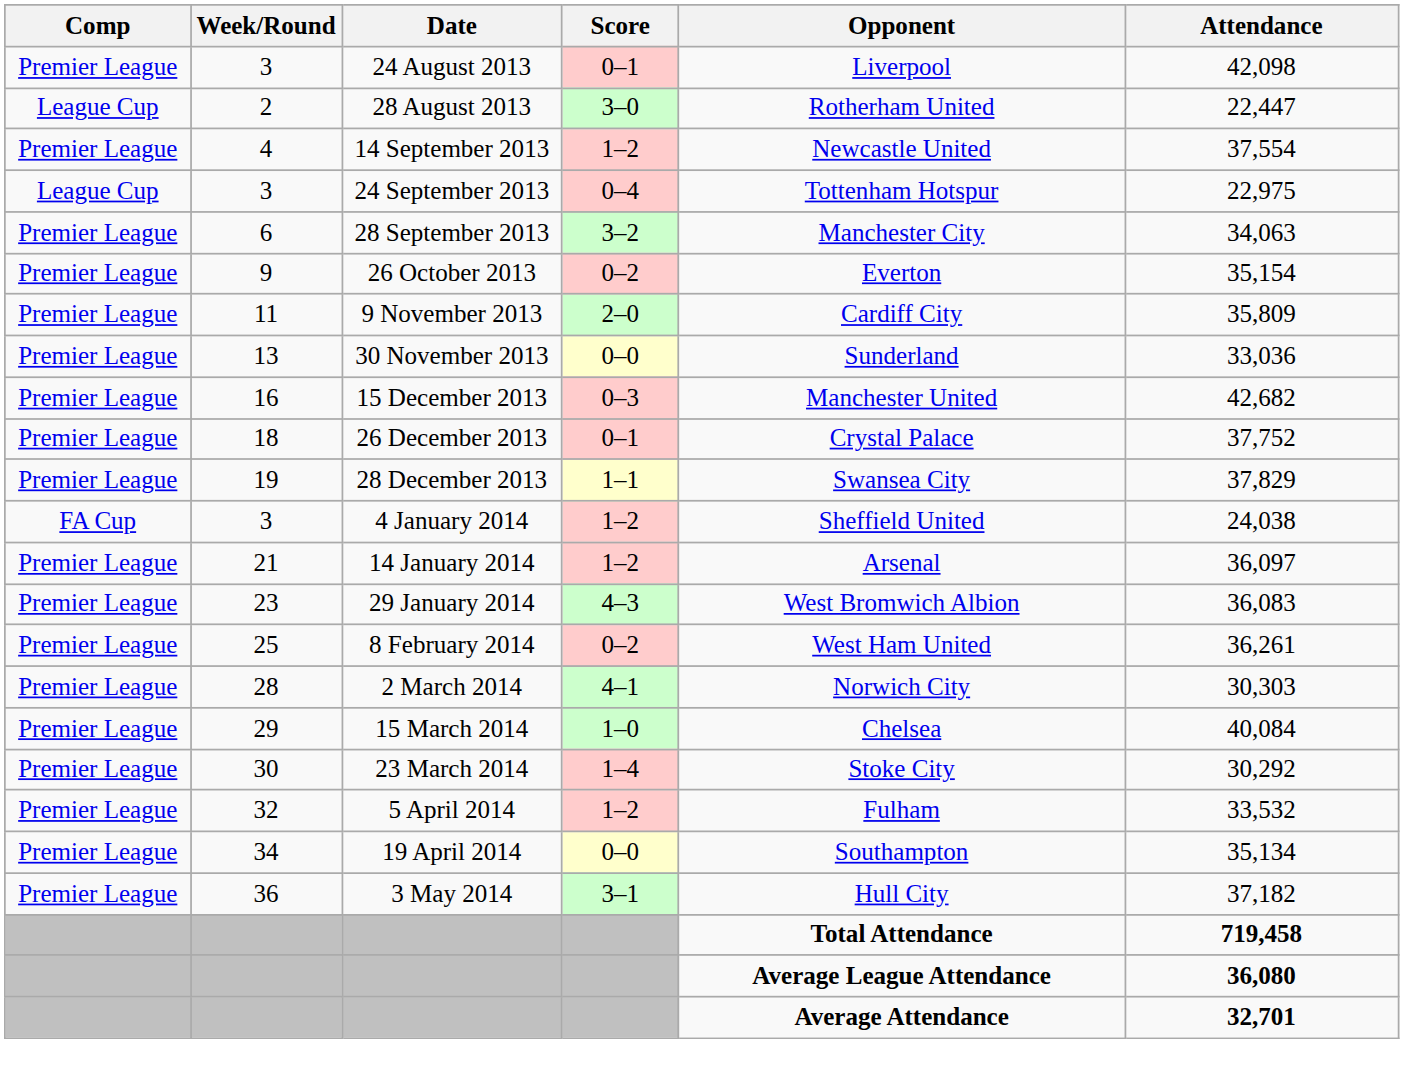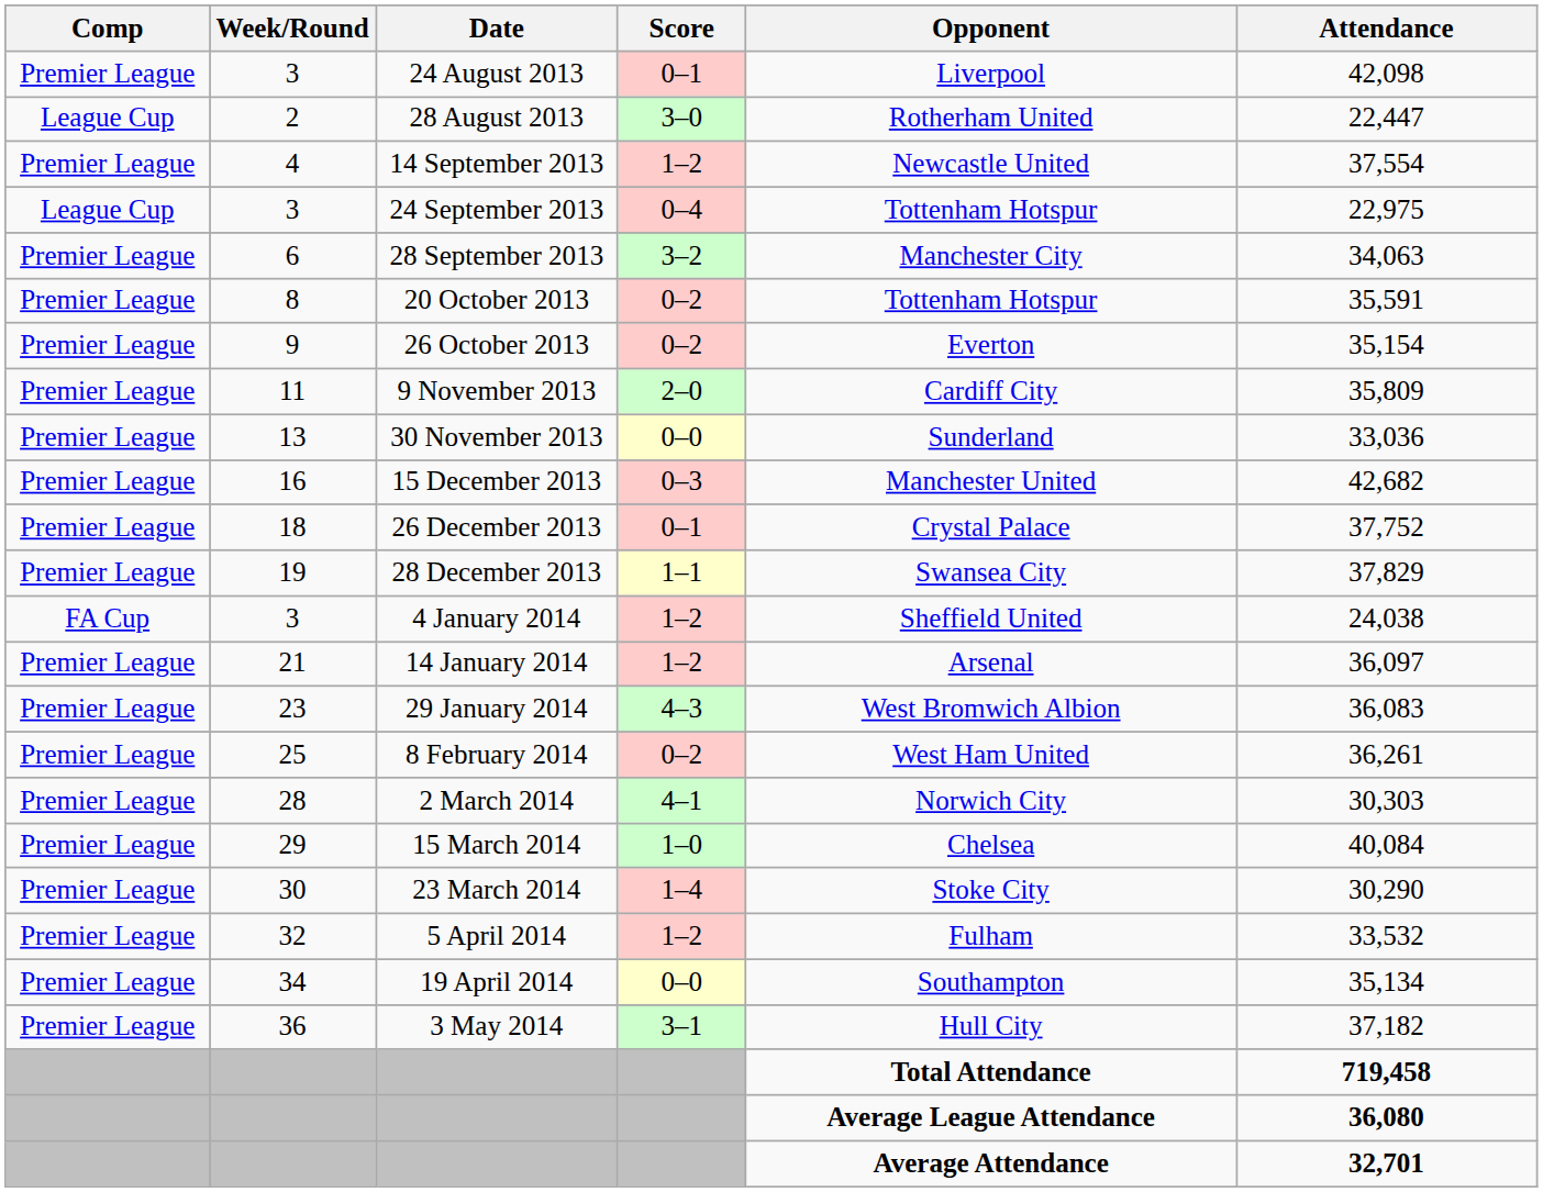 <table class="wikitable sortable" style="text-align:center; font-size:90%">
 <tr>
 <th width=100>Comp</th>
 <th width=80>Week/Round</th>
 <th width=120>Date</th>
 <th width=60>Score</th>
 <th width=250 class="unsortable">Opponent</th>
 <th width=150>Attendance</th>
 </tr>
 <tr>
 <td><a href='#'>Premier League</a></td>
 <td>3</td>
 <td>24 August 2013</td>
 <td bgcolor="#FFCCCC">0–1</td>
 <td><a href='#'>Liverpool</a></td>
 <td>42,098</td>
 </tr>
 <tr>
 <td><a href='#'>League Cup</a></td>
 <td>2</td>
 <td>28 August 2013</td>
 <td bgcolor="#CCFFCC">3–0</td>
 <td><a href='#'>Rotherham United</a></td>
 <td>22,447</td>
 </tr>
 <tr>
 <td><a href='#'>Premier League</a></td>
 <td>4</td>
 <td>14 September 2013</td>
 <td bgcolor="#FFCCCC">1–2</td>
 <td><a href='#'>Newcastle United</a></td>
 <td>37,554</td>
 </tr>
 <tr>
 <td><a href='#'>League Cup</a></td>
 <td>3</td>
 <td>24 September 2013</td>
 <td bgcolor="#FFCCCC">0–4</td>
 <td><a href='#'>Tottenham Hotspur</a></td>
 <td>22,975</td>
 </tr>
 <tr>
 <td><a href='#'>Premier League</a></td>
 <td>6</td>
 <td>28 September 2013</td>
 <td bgcolor="#CCFFCC">3–2</td>
 <td><a href='#'>Manchester City</a></td>
 <td>34,063</td>
+</tr>
+<tr>
+<td><a href='#'>Premier League</a></td>
+<td>8</td>
+<td>20 October 2013</td>
+<td bgcolor="#FFCCCC">0–2</td>
+<td><a href='#'>Tottenham Hotspur</a></td>
+<td>35,591</td>
 </tr>
 <tr>
 <td><a href='#'>Premier League</a></td>
 <td>9</td>
 <td>26 October 2013</td>
 <td bgcolor="#FFCCCC">0–2</td>
 <td><a href='#'>Everton</a></td>
 <td>35,154</td>
 </tr>
 <tr>
 <td><a href='#'>Premier League</a></td>
 <td>11</td>
 <td>9 November 2013</td>
 <td bgcolor="#CCFFCC">2–0</td>
 <td><a href='#'>Cardiff City</a></td>
 <td>35,809</td>
 </tr>
 <tr>
 <td><a href='#'>Premier League</a></td>
 <td>13</td>
 <td>30 November 2013</td>
 <td bgcolor="#FFFFCC">0–0</td>
 <td><a href='#'>Sunderland</a></td>
 <td>33,036</td>
 </tr>
 <tr>
 <td><a href='#'>Premier League</a></td>
 <td>16</td>
 <td>15 December 2013</td>
 <td bgcolor="#FFCCCC">0–3</td>
 <td><a href='#'>Manchester United</a></td>
 <td>42,682</td>
 </tr>
 <tr>
 <td><a href='#'>Premier League</a></td>
 <td>18</td>
 <td>26 December 2013</td>
 <td bgcolor="#FFCCCC">0–1</td>
 <td><a href='#'>Crystal Palace</a></td>
 <td>37,752</td>
 </tr>
 <tr>
 <td><a href='#'>Premier League</a></td>
 <td>19</td>
 <td>28 December 2013</td>
 <td bgcolor="#FFFFCC">1–1</td>
 <td><a href='#'>Swansea City</a></td>
 <td>37,829</td>
 </tr>
 <tr>
 <td><a href='#'>FA Cup</a></td>
 <td>3</td>
 <td>4 January 2014</td>
 <td bgcolor="#FFCCCC">1–2</td>
 <td><a href='#'>Sheffield United</a></td>
 <td>24,038</td>
 </tr>
 <tr>
 <td><a href='#'>Premier League</a></td>
 <td>21</td>
 <td>14 January 2014</td>
 <td bgcolor="#FFCCCC">1–2</td>
 <td><a href='#'>Arsenal</a></td>
 <td>36,097</td>
 </tr>
 <tr>
 <td><a href='#'>Premier League</a></td>
 <td>23</td>
 <td>29 January 2014</td>
 <td bgcolor="#CCFFCC">4–3</td>
 <td><a href='#'>West Bromwich Albion</a></td>
 <td>36,083</td>
 </tr>
 <tr>
 <td><a href='#'>Premier League</a></td>
 <td>25</td>
 <td>8 February 2014</td>
 <td bgcolor="#FFCCCC">0–2</td>
 <td><a href='#'>West Ham United</a></td>
 <td>36,261</td>
 </tr>
 <tr>
 <td><a href='#'>Premier League</a></td>
 <td>28</td>
 <td>2 March 2014</td>
 <td bgcolor="#CCFFCC">4–1</td>
 <td><a href='#'>Norwich City</a></td>
 <td>30,303</td>
 </tr>
 <tr>
 <td><a href='#'>Premier League</a></td>
 <td>29</td>
 <td>15 March 2014</td>
 <td bgcolor="#CCFFCC">1–0</td>
 <td><a href='#'>Chelsea</a></td>
 <td>40,084</td>
 </tr>
 <tr>
 <td><a href='#'>Premier League</a></td>
 <td>30</td>
 <td>23 March 2014</td>
 <td bgcolor="#FFCCCC">1–4</td>
 <td><a href='#'>Stoke City</a></td>
-<td>30,292</td>
+<td>30,290</td>
 </tr>
 <tr>
 <td><a href='#'>Premier League</a></td>
 <td>32</td>
 <td>5 April 2014</td>
 <td bgcolor="#FFCCCC">1–2</td>
 <td><a href='#'>Fulham</a></td>
 <td>33,532</td>
 </tr>
 <tr>
 <td><a href='#'>Premier League</a></td>
 <td>34</td>
 <td>19 April 2014</td>
 <td bgcolor="#FFFFCC">0–0</td>
 <td><a href='#'>Southampton</a></td>
 <td>35,134</td>
 </tr>
 <tr>
 <td><a href='#'>Premier League</a></td>
 <td>36</td>
 <td>3 May 2014</td>
 <td bgcolor="#CCFFCC">3–1</td>
 <td><a href='#'>Hull City</a></td>
 <td>37,182</td>
 </tr>
 <tr>
 <td bgcolor="#C0C0C0"></td>
 <td bgcolor="#C0C0C0"></td>
 <td bgcolor="#C0C0C0"></td>
 <td bgcolor="#C0C0C0"></td>
 <td><strong>Total Attendance</strong></td>
 <td><strong>719,458</strong></td>
 </tr>
 <tr>
 <td bgcolor="#C0C0C0"></td>
 <td bgcolor="#C0C0C0"></td>
 <td bgcolor="#C0C0C0"></td>
 <td bgcolor="#C0C0C0"></td>
 <td><strong>Average League Attendance</strong></td>
 <td><strong>36,080</strong></td>
 </tr>
 <tr>
 <td bgcolor="#C0C0C0"></td>
 <td bgcolor="#C0C0C0"></td>
 <td bgcolor="#C0C0C0"></td>
 <td bgcolor="#C0C0C0"></td>
 <td><strong>Average Attendance</strong></td>
 <td><strong>32,701</strong></td>
 </tr>
 </table>
